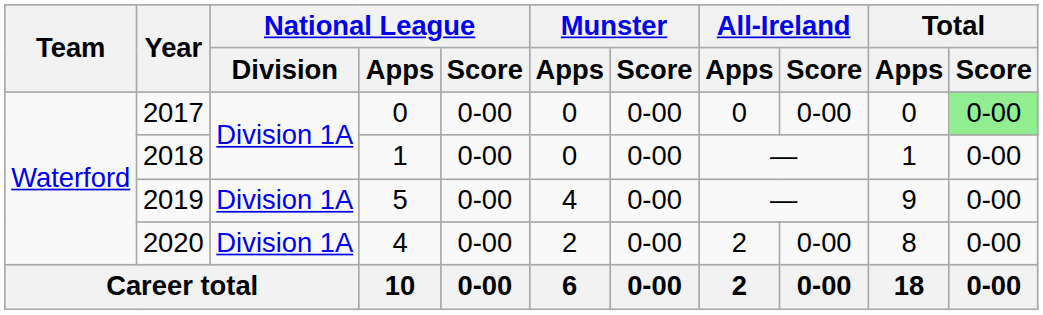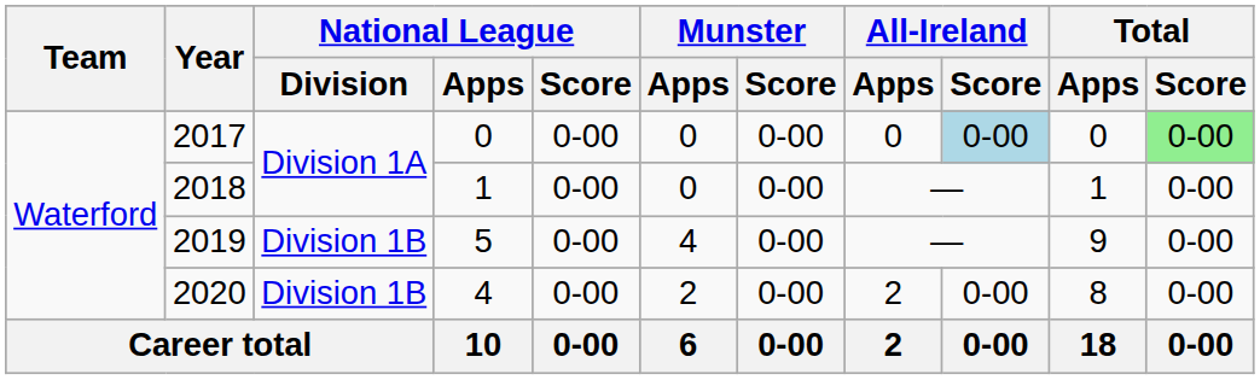 <table class="wikitable" style="text-align:center">
 <tr>
 <th rowspan="2">Team</th>
 <th rowspan="2">Year</th>
 <th colspan="3"><a href='#'>National League</a></th>
 <th colspan="2"><a href='#'>Munster</a></th>
 <th colspan="2"><a href='#'>All-Ireland</a></th>
 <th colspan="2">Total</th>
 </tr>
 <tr>
 <th>Division</th>
 <th>Apps</th>
 <th>Score</th>
 <th>Apps</th>
 <th>Score</th>
 <th>Apps</th>
 <th>Score</th>
 <th>Apps</th>
 <th>Score</th>
 </tr>
 <tr>
 <td rowspan="4"><a href='#'>Waterford</a></td>
 <td>2017</td>
 <td rowspan="2"><a href='#'>Division 1A</a></td>
 <td>0</td>
 <td>0-00</td>
 <td>0</td>
 <td>0-00</td>
 <td>0</td>
-<td>0-00</td>
+<td style="background: lightblue;">0-00</td>
 <td>0</td>
 <td style="background: lightgreen;">0-00</td>
 </tr>
 <tr>
 <td>2018</td>
 <td>1</td>
 <td>0-00</td>
 <td>0</td>
 <td>0-00</td>
 <td colspan=2>—</td>
 <td>1</td>
 <td>0-00</td>
 </tr>
 <tr>
 <td>2019</td>
-<td rowspan="1"><a href='#'>Division 1A</a></td>
+<td rowspan="1"><a href='#'>Division 1B</a></td>
 <td>5</td>
 <td>0-00</td>
 <td>4</td>
 <td>0-00</td>
 <td colspan=2>—</td>
 <td>9</td>
 <td>0-00</td>
 </tr>
 <tr>
 <td>2020</td>
-<td rowspan="1"><a href='#'>Division 1A</a></td>
+<td rowspan="1"><a href='#'>Division 1B</a></td>
 <td>4</td>
 <td>0-00</td>
 <td>2</td>
 <td>0-00</td>
 <td>2</td>
 <td>0-00</td>
 <td>8</td>
 <td>0-00</td>
 </tr>
 <tr>
 <th colspan="3">Career total</th>
 <th>10</th>
 <th>0-00</th>
 <th>6</th>
 <th>0-00</th>
 <th>2</th>
 <th>0-00</th>
 <th>18</th>
 <th>0-00</th>
 </tr>
 </table>
